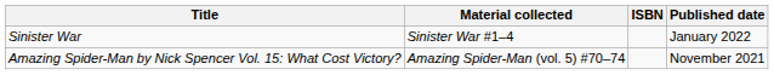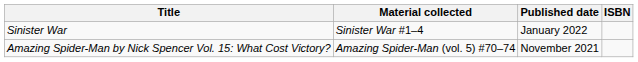 <table class="wikitable">
 <tr>
 <th>Title</th>
 <th>Material collected</th>
+<th>Published date</th>
 <th>ISBN</th>
-<th>Published date</th>
 </tr>
 <tr>
 <td><em>Sinister War</em></td>
 <td><em>Sinister War</em> #1–4</td>
+<td>January 2022</td>
 <td></td>
-<td>January 2022</td>
 </tr>
 <tr>
 <td><em>Amazing Spider-Man by Nick Spencer Vol. 15: What Cost Victory?</em></td>
 <td><em>Amazing Spider-Man</em> (vol. 5) #70–74</td>
+<td>November 2021</td>
 <td></td>
-<td>November 2021</td>
 </tr>
 </table>
